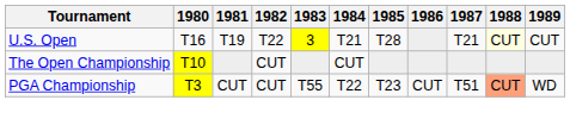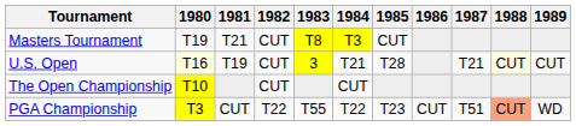 <table class="wikitable" style="font-size:95%;text-align:center;">
 <tr>
 <th>Tournament</th>
 <th>1980</th>
 <th>1981</th>
 <th>1982</th>
 <th>1983</th>
 <th>1984</th>
 <th>1985</th>
 <th>1986</th>
 <th>1987</th>
 <th>1988</th>
 <th>1989</th>
 </tr>
 <tr>
+<td align=left><a href='#'>Masters Tournament</a></td>
+<td>T19</td>
+<td>T21</td>
+<td>CUT</td>
+<td style="background:yellow;">T8</td>
+<td style="background:yellow;">T3</td>
+<td>CUT</td>
+<td style="background:#eeeeee;"></td>
+<td style="background:#eeeeee;"></td>
+<td style="background:#eeeeee;"></td>
+<td style="background:#eeeeee;"></td>
+</tr>
+<tr>
 <td align=left><a href='#'>U.S. Open</a></td>
-<td>T16</td>
+<td style="background: lightyellow;">T16</td>
 <td>T19</td>
-<td>T22</td>
+<td>CUT</td>
 <td style="background:yellow;">3</td>
 <td>T21</td>
 <td>T28</td>
 <td style="background:#eeeeee;"></td>
 <td>T21</td>
 <td style="background: lightyellow;">CUT</td>
 <td>CUT</td>
 </tr>
 <tr>
 <td align=left><a href='#'>The Open Championship</a></td>
 <td style="background:yellow;">T10</td>
 <td style="background:#eeeeee;"></td>
 <td>CUT</td>
 <td style="background:#eeeeee;"></td>
 <td>CUT</td>
 <td style="background:#eeeeee;"></td>
 <td style="background:#eeeeee;"></td>
 <td style="background:#eeeeee;"></td>
 <td style="background:#eeeeee;"></td>
 <td style="background:#eeeeee;"></td>
 </tr>
 <tr>
 <td align=left><a href='#'>PGA Championship</a></td>
 <td style="background:yellow;">T3</td>
 <td>CUT</td>
-<td>CUT</td>
+<td>T22</td>
 <td>T55</td>
 <td>T22</td>
 <td>T23</td>
 <td>CUT</td>
 <td>T51</td>
 <td style="background: lightsalmon;">CUT</td>
 <td>WD</td>
 </tr>
 </table>
